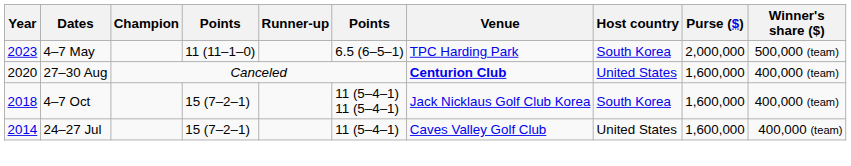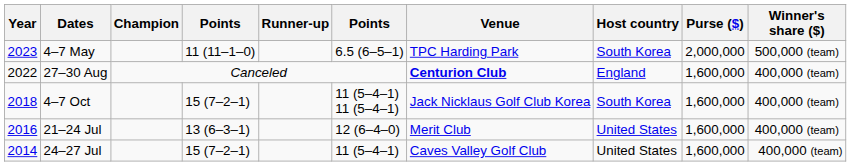 <table class="wikitable" style="font-size:95%">
 <tr>
 <th>Year</th>
 <th>Dates</th>
 <th>Champion</th>
 <th>Points</th>
 <th>Runner-up</th>
 <th>Points</th>
 <th>Venue</th>
 <th>Host country</th>
 <th>Purse (<a href='#'>$</a>)</th>
 <th>Winner's<br>share ($)</th>
 </tr>
 <tr>
 <td><a href='#'>2023</a></td>
 <td>4–7 May</td>
 <td></td>
 <td>11 (11–1–0)</td>
 <td></td>
 <td>6.5 (6–5–1)</td>
 <td><a href='#'>TPC Harding Park</a></td>
 <td><a href='#'>South Korea</a></td>
 <td>2,000,000</td>
 <td align=center>500,000 <small>(team)</small></td>
 </tr>
 <tr>
-<td>2020</td>
+<td>2022</td>
 <td>27–30 Aug</td>
 <td colspan=4 align=center><em>Canceled</em></td>
 <td><strong><a href='#'>Centurion Club</a></strong></td>
-<td><a href='#'>United States</a></td>
+<td><a href='#'>England</a></td>
 <td>1,600,000</td>
 <td align=center>400,000 <small>(team)</small></td>
 </tr>
 <tr>
 <td><a href='#'>2018</a></td>
 <td>4–7 Oct</td>
 <td></td>
 <td>15 (7–2–1)</td>
 <td><br></td>
 <td>11 (5–4–1)<br>11 (5–4–1)</td>
 <td><a href='#'>Jack Nicklaus Golf Club Korea</a></td>
 <td><a href='#'>South Korea</a></td>
 <td>1,600,000</td>
 <td align=center>400,000 <small>(team)</small></td>
 </tr>
 <tr>
+<td><a href='#'>2016</a></td>
+<td>21–24 Jul</td>
+<td></td>
+<td>13 (6–3–1)</td>
+<td></td>
+<td>12 (6–4–0)</td>
+<td><a href='#'>Merit Club</a></td>
+<td><a href='#'>United States</a></td>
+<td>1,600,000</td>
+<td align=center>400,000 <small>(team)</small></td>
+</tr>
+<tr>
 <td><a href='#'>2014</a></td>
 <td>24–27 Jul</td>
 <td></td>
 <td>15 (7–2–1)</td>
 <td></td>
 <td>11 (5–4–1)</td>
 <td><a href='#'>Caves Valley Golf Club</a></td>
 <td>United States</td>
 <td>1,600,000</td>
 <td align=center>  400,000 <small>(team)</small></td>
 </tr>
 </table>
